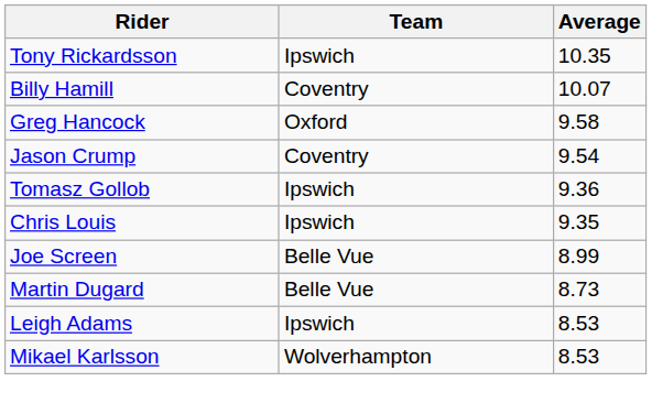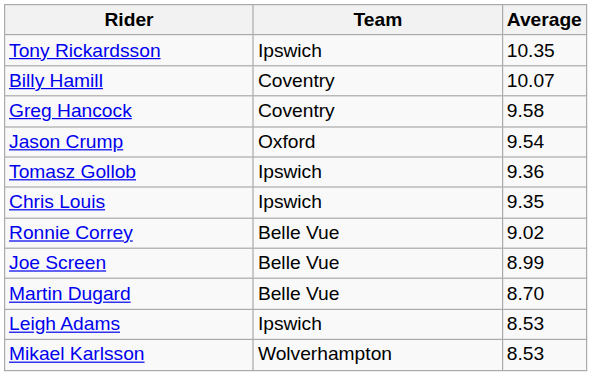 <table class="wikitable" style="font-size: 100%">
 <tr>
 <th width=200>Rider</th>
 <th width=200>Team</th>
 <th width=40>Average</th>
 </tr>
 <tr>
 <td align="left"> <a href='#'>Tony Rickardsson</a></td>
 <td>Ipswich</td>
 <td>10.35</td>
 </tr>
 <tr>
 <td align="left"> <a href='#'>Billy Hamill</a></td>
 <td>Coventry</td>
 <td>10.07</td>
 </tr>
 <tr>
 <td align="left"> <a href='#'>Greg Hancock</a></td>
-<td>Oxford</td>
+<td>Coventry</td>
 <td>9.58</td>
 </tr>
 <tr>
 <td align="left"> <a href='#'>Jason Crump</a></td>
-<td>Coventry</td>
+<td>Oxford</td>
 <td>9.54</td>
 </tr>
 <tr>
 <td align="left"> <a href='#'>Tomasz Gollob</a></td>
 <td>Ipswich</td>
 <td>9.36</td>
 </tr>
 <tr>
 <td align="left"> <a href='#'>Chris Louis</a></td>
 <td>Ipswich</td>
 <td>9.35</td>
 </tr>
 <tr>
+<td align="left"> <a href='#'>Ronnie Correy</a></td>
+<td>Belle Vue</td>
+<td>9.02</td>
+</tr>
+<tr>
 <td align="left"> <a href='#'>Joe Screen</a></td>
 <td>Belle Vue</td>
 <td>8.99</td>
 </tr>
 <tr>
 <td align="left"> <a href='#'>Martin Dugard</a></td>
 <td>Belle Vue</td>
-<td>8.73</td>
+<td>8.70</td>
 </tr>
 <tr>
 <td align="left"> <a href='#'>Leigh Adams</a></td>
 <td>Ipswich</td>
 <td>8.53</td>
 </tr>
 <tr>
 <td align="left"> <a href='#'>Mikael Karlsson</a></td>
 <td>Wolverhampton</td>
 <td>8.53</td>
 </tr>
 </table>
